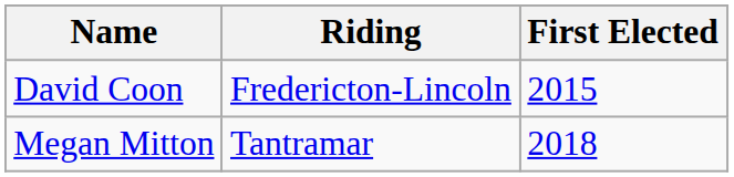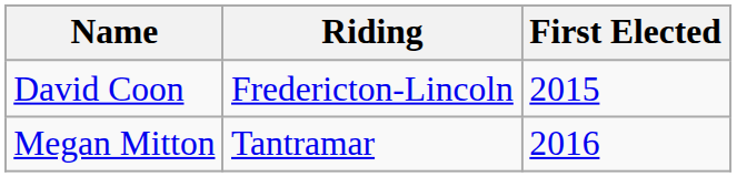 <table class="wikitable">
 <tr>
 <th>Name</th>
 <th>Riding</th>
 <th>First Elected</th>
 </tr>
 <tr>
 <td><a href='#'>David Coon</a></td>
 <td><a href='#'>Fredericton-Lincoln</a></td>
 <td><a href='#'>2015</a></td>
 </tr>
 <tr>
 <td><a href='#'>Megan Mitton</a></td>
 <td><a href='#'>Tantramar</a></td>
-<td><a href='#'>2018</a></td>
+<td><a href='#'>2016</a></td>
 </tr>
 </table>
